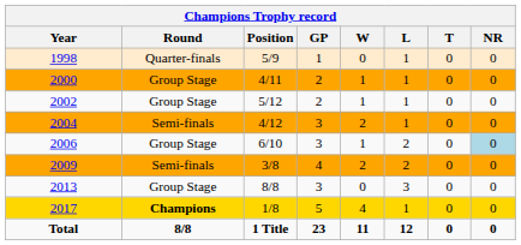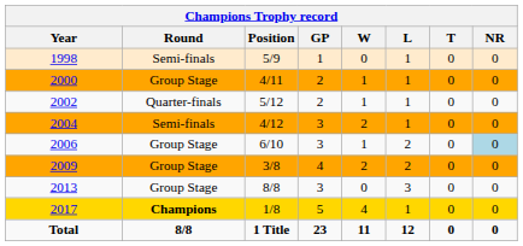 <table class="wikitable" style="text-align: center; width=900px;">
 <tr>
 <th colspan=9><a href='#'>Champions Trophy record</a></th>
 </tr>
 <tr>
 <th width=150>Year</th>
 <th width=150>Round</th>
 <th width=50>Position</th>
 <th width=50>GP</th>
 <th width=50>W</th>
 <th width=50>L</th>
 <th width=50>T</th>
 <th width=50>NR</th>
 </tr>
 <tr style="background:#ffebcd;">
 <td> <a href='#'>1998</a></td>
-<td>Quarter-finals</td>
+<td>Semi-finals</td>
 <td>5/9</td>
 <td>1</td>
 <td>0</td>
 <td>1</td>
 <td>0</td>
 <td>0</td>
 </tr>
 <tr style="background:orange;">
 <td> <a href='#'>2000</a></td>
 <td>Group Stage</td>
 <td>4/11</td>
 <td>2</td>
 <td>1</td>
 <td>1</td>
 <td>0</td>
 <td>0</td>
 </tr>
 <tr>
 <td> <a href='#'>2002</a></td>
-<td>Group Stage</td>
+<td>Quarter-finals</td>
 <td>5/12</td>
 <td>2</td>
 <td>1</td>
 <td>1</td>
 <td>0</td>
 <td>0</td>
 </tr>
 <tr style="background:orange;">
 <td> <a href='#'>2004</a></td>
 <td>Semi-finals</td>
 <td>4/12</td>
 <td>3</td>
 <td>2</td>
 <td>1</td>
 <td>0</td>
 <td>0</td>
 </tr>
 <tr>
 <td> <a href='#'>2006</a></td>
 <td>Group Stage</td>
 <td>6/10</td>
 <td>3</td>
 <td>1</td>
 <td>2</td>
 <td>0</td>
 <td style="background: lightblue;">0</td>
 </tr>
 <tr style="background:orange;">
 <td> <a href='#'>2009</a></td>
-<td>Semi-finals</td>
+<td>Group Stage</td>
 <td>3/8</td>
 <td>4</td>
 <td>2</td>
 <td>2</td>
 <td>0</td>
 <td>0</td>
 </tr>
 <tr>
 <td> <a href='#'>2013</a></td>
 <td>Group Stage</td>
 <td>8/8</td>
 <td>3</td>
 <td>0</td>
 <td>3</td>
 <td>0</td>
 <td>0</td>
 </tr>
 <tr style="background: gold;">
 <td> <a href='#'>2017</a></td>
 <td><strong>Champions</strong></td>
 <td>1/8</td>
 <td>5</td>
 <td>4</td>
 <td>1</td>
 <td>0</td>
 <td>0</td>
 </tr>
 <tr>
 <td><strong>Total</strong></td>
 <td><strong>8/8</strong></td>
 <td><strong>1 Title</strong></td>
 <td><strong>23</strong></td>
 <td><strong>11</strong></td>
 <td><strong>12</strong></td>
 <td><strong>0</strong></td>
 <td><strong>0</strong></td>
 </tr>
 </table>
